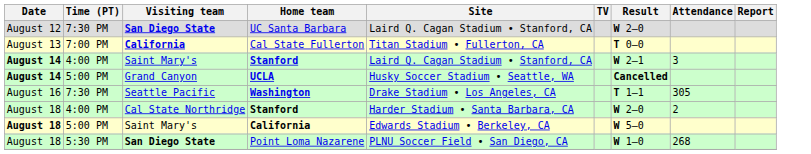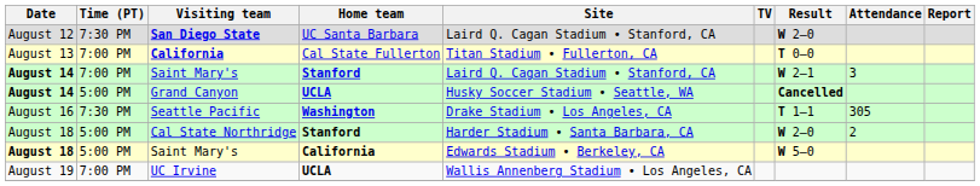 <table class="wikitable" style="font-size:95%;">
 <tr>
 <th>Date</th>
 <th>Time (PT)</th>
 <th>Visiting team</th>
 <th>Home team</th>
 <th>Site</th>
 <th>TV</th>
 <th>Result</th>
 <th>Attendance</th>
 <th>Report</th>
 </tr>
 <tr style="background:#ddd;">
 <td>August 12</td>
 <td>7:30 PM</td>
 <td><strong><a href='#'>San Diego State</a></strong></td>
 <td><a href='#'>UC Santa Barbara</a></td>
 <td>Laird Q. Cagan Stadium • Stanford, CA</td>
 <td></td>
 <td><strong>W</strong> 2–0</td>
 <td></td>
 <td></td>
 </tr>
 <tr style="background:#ffc;">
 <td>August 13</td>
 <td>7:00 PM</td>
 <td><strong><a href='#'>California</a></strong></td>
 <td><a href='#'>Cal State Fullerton</a></td>
 <td><a href='#'>Titan Stadium</a> • <a href='#'>Fullerton, CA</a></td>
 <td></td>
 <td><strong>T</strong> 0–0</td>
 <td></td>
 <td></td>
 </tr>
 <tr style="background:#cfc;">
 <td><strong>August 14</strong></td>
-<td>4:00 PM</td>
+<td>7:00 PM</td>
 <td><a href='#'>Saint Mary's</a></td>
 <td><strong><a href='#'>Stanford</a></strong></td>
 <td><a href='#'>Laird Q. Cagan Stadium</a> • <a href='#'>Stanford, CA</a></td>
 <td></td>
 <td><strong>W</strong> 2–1</td>
 <td>3</td>
 <td></td>
 </tr>
 <tr style="background:#cfc;">
 <td><strong>August 14</strong></td>
 <td>5:00 PM</td>
 <td><a href='#'>Grand Canyon</a></td>
 <td><strong><a href='#'>UCLA</a></strong></td>
 <td><a href='#'>Husky Soccer Stadium</a> • <a href='#'>Seattle, WA</a></td>
 <td></td>
 <td><strong>Cancelled</strong></td>
 <td></td>
 <td></td>
 </tr>
 <tr style="background:#cfc;">
 <td>August 16</td>
 <td>7:30 PM</td>
 <td><a href='#'>Seattle Pacific</a></td>
 <td><strong><a href='#'>Washington</a></strong></td>
 <td><a href='#'>Drake Stadium</a> • <a href='#'>Los Angeles, CA</a></td>
 <td></td>
 <td><strong>T</strong> 1–1</td>
 <td>305</td>
 <td></td>
 </tr>
 <tr style="background:#cfc;">
 <td>August 18</td>
-<td>4:00 PM</td>
+<td>5:00 PM</td>
 <td><a href='#'>Cal State Northridge</a></td>
 <td><strong>Stanford</strong></td>
 <td><a href='#'>Harder Stadium</a> • <a href='#'>Santa Barbara, CA</a></td>
 <td></td>
 <td><strong>W</strong> 2–0</td>
 <td>2</td>
 <td></td>
 </tr>
 <tr style="background:#ffc;">
 <td><strong>August 18</strong></td>
 <td>5:00 PM</td>
 <td>Saint Mary's</td>
 <td><strong>California</strong></td>
 <td><a href='#'>Edwards Stadium</a> • <a href='#'>Berkeley, CA</a></td>
 <td></td>
 <td><strong>W</strong> 5–0</td>
 <td></td>
 <td></td>
 </tr>
-<tr style="background:#cfc;">
-<td>August 18</td>
-<td>5:30 PM</td>
-<td><strong>San Diego State</strong></td>
-<td><a href='#'>Point Loma Nazarene</a></td>
-<td><a href='#'>PLNU Soccer Field</a> • <a href='#'>San Diego, CA</a></td>
+<tr>
+<td>August 19</td>
+<td>7:00 PM</td>
+<td><a href='#'>UC Irvine</a></td>
+<td><strong>UCLA</strong></td>
+<td><a href='#'>Wallis Annenberg Stadium</a> • Los Angeles, CA</td>
 <td></td>
-<td><strong>W</strong> 1–0</td>
-<td>268</td>
+<td></td>
+<td></td>
 <td></td>
 </tr>
 <tr>
 </tr>
 </table>
